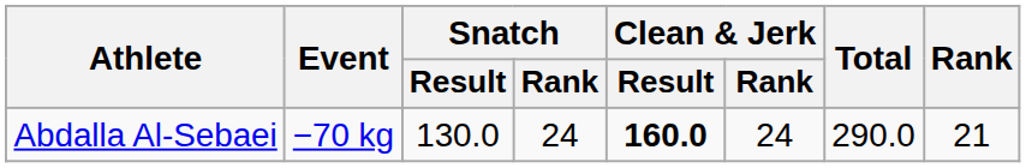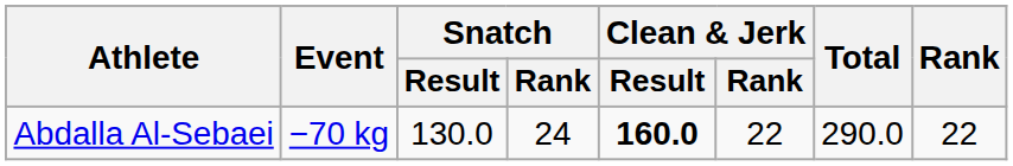 <table class="wikitable" style="font-size:90%">
 <tr>
 <th rowspan="2">Athlete</th>
 <th rowspan="2">Event</th>
 <th colspan="2">Snatch</th>
 <th colspan="2">Clean & Jerk</th>
 <th rowspan="2">Total</th>
 <th rowspan="2">Rank</th>
 </tr>
 <tr style="font-size:95%">
 <th>Result</th>
 <th>Rank</th>
 <th>Result</th>
 <th>Rank</th>
 </tr>
 <tr align=center>
 <td align=left><a href='#'>Abdalla Al-Sebaei</a></td>
 <td align=left><a href='#'>−70 kg</a></td>
 <td>130.0</td>
 <td>24</td>
 <td><strong>160.0</strong></td>
-<td>24</td>
+<td>22</td>
 <td>290.0</td>
-<td>21</td>
+<td>22</td>
 </tr>
 </table>
